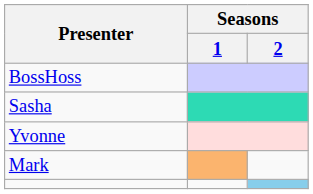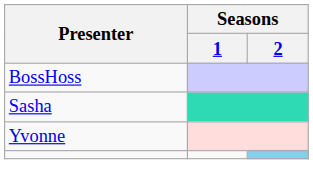 <table class="wikitable" width="30%">
 <tr>
 <th rowspan="2" width="135">Presenter</th>
 <th colspan="2">Seasons</th>
 </tr>
 <tr>
 <th width="40"><a href='#'>1</a></th>
 <th width="40"><a href='#'>2</a></th>
 </tr>
 <tr>
 <td><a href='#'>BossHoss</a></td>
 <td colspan="2" style="background:#ccf"></td>
 </tr>
 <tr>
 <td><a href='#'>Sasha</a></td>
 <td colspan="2" style="background:#2ddab4"></td>
 </tr>
 <tr>
 <td><a href='#'>Yvonne</a></td>
 <td colspan="2" style="background:#ffdddd"></td>
 </tr>
 <tr>
-<td><a href='#'>Mark</a></td>
-<td style="background:#fbb46e"></td>
-<td></td>
-</tr>
-<tr>
 <td></td>
 <td></td>
 <td style="background:#87ceeb"></td>
 </tr>
 </table>
